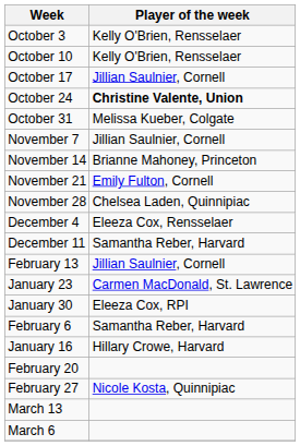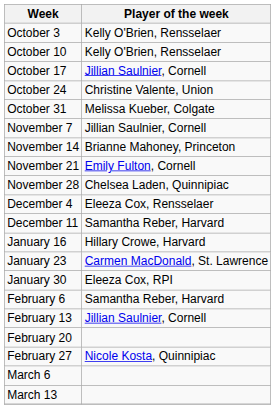 <table class="wikitable" border="1">
 <tr>
 <th>Week</th>
 <th>Player of the week</th>
 </tr>
 <tr>
 <td>October 3</td>
 <td>Kelly O'Brien, Rensselaer</td>
 </tr>
 <tr>
 <td>October 10</td>
 <td>Kelly O'Brien, Rensselaer</td>
 </tr>
 <tr>
 <td>October 17</td>
 <td><a href='#'>Jillian Saulnier</a>, Cornell</td>
 </tr>
 <tr>
 <td>October 24</td>
-<td><strong>Christine Valente, Union</strong></td>
+<td>Christine Valente, Union</td>
 </tr>
 <tr>
 <td>October 31</td>
 <td>Melissa Kueber, Colgate</td>
 </tr>
 <tr>
 <td>November 7</td>
 <td>Jillian Saulnier, Cornell</td>
 </tr>
 <tr>
 <td>November 14</td>
 <td>Brianne Mahoney, Princeton</td>
 </tr>
 <tr>
 <td>November 21</td>
 <td><a href='#'>Emily Fulton</a>, Cornell</td>
 </tr>
 <tr>
 <td>November 28</td>
 <td>Chelsea Laden, Quinnipiac</td>
 </tr>
 <tr>
 <td>December 4</td>
 <td>Eleeza Cox, Rensselaer</td>
 </tr>
 <tr>
 <td>December 11</td>
 <td>Samantha Reber, Harvard</td>
 </tr>
 <tr>
-<td>February 13</td>
-<td><a href='#'>Jillian Saulnier</a>, Cornell</td>
+<td>January 16</td>
+<td>Hillary Crowe, Harvard</td>
 </tr>
 <tr>
 <td>January 23</td>
 <td><a href='#'>Carmen MacDonald</a>, St. Lawrence</td>
 </tr>
 <tr>
 <td>January 30</td>
 <td>Eleeza Cox, RPI</td>
 </tr>
 <tr>
 <td>February 6</td>
 <td>Samantha Reber, Harvard</td>
 </tr>
 <tr>
-<td>January 16</td>
-<td>Hillary Crowe, Harvard</td>
+<td>February 13</td>
+<td><a href='#'>Jillian Saulnier</a>, Cornell</td>
 </tr>
 <tr>
 <td>February 20</td>
 <td></td>
 </tr>
 <tr>
 <td>February 27</td>
 <td><a href='#'>Nicole Kosta</a>, Quinnipiac</td>
 </tr>
 <tr>
-<td>March 13</td>
+<td>March 6</td>
 <td></td>
 </tr>
 <tr>
-<td>March 6</td>
+<td>March 13</td>
 <td></td>
 </tr>
 <tr>
 </tr>
 </table>
